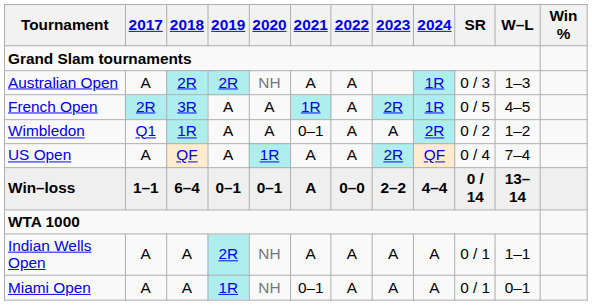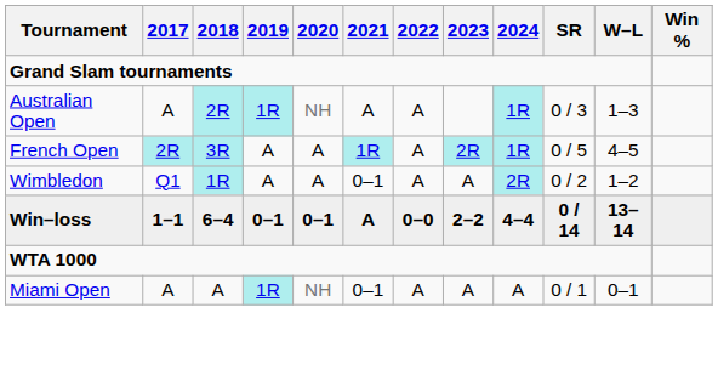 <table class=wikitable style=text-align:center>
 <tr>
 <th>Tournament</th>
 <th><a href='#'>2017</a></th>
 <th><a href='#'>2018</a></th>
 <th><a href='#'>2019</a></th>
 <th><a href='#'>2020</a></th>
 <th><a href='#'>2021</a></th>
 <th><a href='#'>2022</a></th>
 <th><a href='#'>2023</a></th>
 <th><a href='#'>2024</a></th>
 <th>SR</th>
 <th>W–L</th>
 <th>Win %</th>
 </tr>
 <tr>
 <td colspan="11" align="left"><strong>Grand Slam tournaments</strong></td>
 </tr>
 <tr>
 <td align=left><a href='#'>Australian Open</a></td>
 <td>A</td>
 <td bgcolor=afeeee><a href='#'>2R</a></td>
-<td bgcolor=afeeee><a href='#'>2R</a></td>
+<td bgcolor=afeeee><a href='#'>1R</a></td>
 <td style=color:#767676;>NH</td>
 <td>A</td>
 <td>A</td>
 <td></td>
 <td bgcolor=afeeee><a href='#'>1R</a></td>
 <td>0 / 3</td>
 <td>1–3</td>
 <td></td>
 </tr>
 <tr>
 <td align=left><a href='#'>French Open</a></td>
 <td bgcolor=afeeee><a href='#'>2R</a></td>
 <td bgcolor=afeeee><a href='#'>3R</a></td>
 <td>A</td>
 <td>A</td>
 <td bgcolor=afeeee><a href='#'>1R</a></td>
 <td>A</td>
 <td bgcolor=afeeee><a href='#'>2R</a></td>
 <td bgcolor=afeeee><a href='#'>1R</a></td>
 <td>0 / 5</td>
 <td>4–5</td>
 <td></td>
 </tr>
 <tr>
 <td align=left><a href='#'>Wimbledon</a></td>
 <td><a href='#'>Q1</a></td>
 <td bgcolor=afeeee><a href='#'>1R</a></td>
 <td>A</td>
 <td>A</td>
 <td>0–1</td>
 <td>A</td>
 <td>A</td>
 <td bgcolor=afeeee><a href='#'>2R</a></td>
 <td>0 / 2</td>
 <td>1–2</td>
 <td></td>
 </tr>
-<tr>
-<td align=left><a href='#'>US Open</a></td>
-<td>A</td>
-<td bgcolor=ffebcd><a href='#'>QF</a></td>
-<td>A</td>
-<td bgcolor=afeeee><a href='#'>1R</a></td>
-<td>A</td>
-<td>A</td>
-<td bgcolor=afeeee><a href='#'>2R</a></td>
-<td bgcolor=ffebcd><a href='#'>QF</a></td>
-<td>0 / 4</td>
-<td>7–4</td>
-<td></td>
-</tr>
 <tr style=font-weight:bold;background:#efefef>
 <td align=left>Win–loss</td>
 <td>1–1</td>
 <td>6–4</td>
 <td>0–1</td>
 <td>0–1</td>
 <td>A</td>
 <td>0–0</td>
 <td>2–2</td>
 <td>4–4</td>
 <td>0 / 14</td>
 <td>13–14</td>
 <td></td>
 </tr>
 <tr>
 <td colspan="11" align="left"><strong>WTA 1000</strong></td>
 </tr>
 <tr>
-<td align=left><a href='#'>Indian Wells Open</a></td>
-<td>A</td>
-<td>A</td>
-<td bgcolor=afeeee><a href='#'>2R</a></td>
-<td style="color:#767676;">NH</td>
-<td>A</td>
-<td>A</td>
-<td>A</td>
-<td>A</td>
-<td>0 / 1</td>
-<td>1–1</td>
-<td></td>
-</tr>
-<tr>
 <td align=left><a href='#'>Miami Open</a></td>
 <td>A</td>
 <td>A</td>
 <td bgcolor=afeeee><a href='#'>1R</a></td>
 <td style=color:#767676;>NH</td>
 <td>0–1</td>
 <td>A</td>
 <td>A</td>
 <td>A</td>
 <td>0 / 1</td>
 <td>0–1</td>
 <td></td>
 </tr>
 </table>
